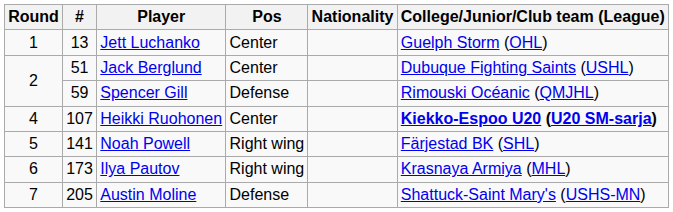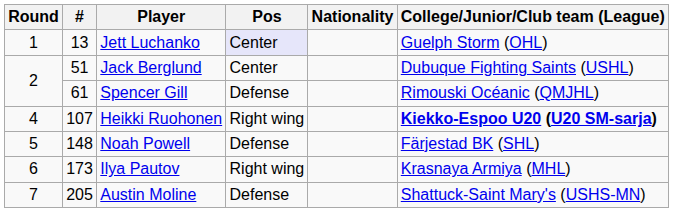 <table class="wikitable">
 <tr>
 <th>Round</th>
 <th>#</th>
 <th>Player</th>
 <th>Pos</th>
 <th>Nationality</th>
 <th>College/Junior/Club team (League)</th>
 </tr>
 <tr>
 <td style="text-align:center;">1</td>
 <td style="text-align:center;">13</td>
 <td><a href='#'>Jett Luchanko</a></td>
-<td>Center</td>
+<td style="background: lavender;">Center</td>
 <td></td>
 <td><a href='#'>Guelph Storm</a> (<a href='#'>OHL</a>)</td>
 </tr>
 <tr>
 <td style="text-align:center;" rowspan=2>2</td>
 <td style="text-align:center;">51</td>
 <td><a href='#'>Jack Berglund</a></td>
 <td>Center</td>
 <td></td>
 <td><a href='#'>Dubuque Fighting Saints</a> (<a href='#'>USHL</a>)</td>
 </tr>
 <tr>
-<td style="text-align:center;">59</td>
+<td style="text-align:center;">61</td>
 <td><a href='#'>Spencer Gill</a></td>
 <td>Defense</td>
 <td></td>
 <td><a href='#'>Rimouski Océanic</a> (<a href='#'>QMJHL</a>)</td>
 </tr>
 <tr>
 <td style="text-align:center;">4</td>
 <td style="text-align:center;">107</td>
 <td><a href='#'>Heikki Ruohonen</a></td>
-<td>Center</td>
+<td>Right wing</td>
 <td></td>
 <td><strong><a href='#'>Kiekko-Espoo U20</a> (<a href='#'>U20 SM-sarja</a>)</strong></td>
 </tr>
 <tr>
 <td style="text-align:center;">5</td>
-<td style="text-align:center;">141</td>
+<td style="text-align:center;">148</td>
 <td><a href='#'>Noah Powell</a></td>
-<td>Right wing</td>
+<td>Defense</td>
 <td></td>
 <td><a href='#'>Färjestad BK</a> (<a href='#'>SHL</a>)</td>
 </tr>
 <tr>
 <td style="text-align:center;">6</td>
 <td style="text-align:center;">173</td>
 <td><a href='#'>Ilya Pautov</a></td>
 <td>Right wing</td>
 <td></td>
 <td><a href='#'>Krasnaya Armiya</a> (<a href='#'>MHL</a>)</td>
 </tr>
 <tr>
 <td style="text-align:center;">7</td>
 <td style="text-align:center;">205</td>
 <td><a href='#'>Austin Moline</a></td>
 <td>Defense</td>
 <td></td>
 <td><a href='#'>Shattuck-Saint Mary's</a> (<a href='#'>USHS-MN</a>)</td>
 </tr>
 </table>
